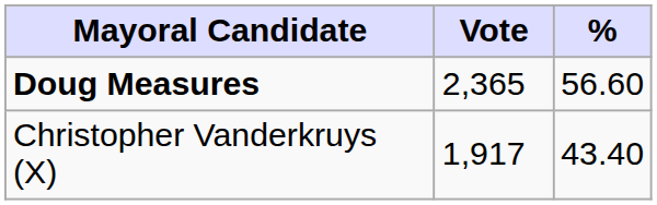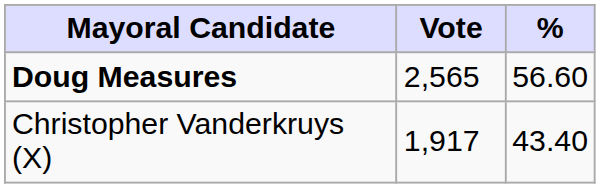 <table class="wikitable">
 <tr>
 <th style="background:#ddf; width:200px;">Mayoral Candidate</th>
 <th style="background:#ddf; width:50px;">Vote</th>
 <th style="background:#ddf; width:30px;">%</th>
 </tr>
 <tr>
 <td><strong>Doug Measures</strong></td>
-<td>2,365</td>
+<td>2,565</td>
 <td>56.60</td>
 </tr>
 <tr>
 <td>Christopher Vanderkruys (X)</td>
 <td>1,917</td>
 <td>43.40</td>
 </tr>
 </table>
